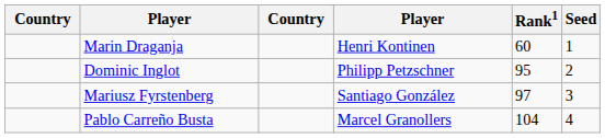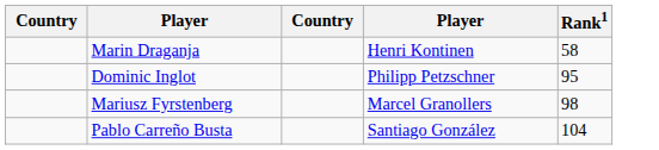 <table class="sortable wikitable">
 <tr>
 <th width="70">Country</th>
 <th width="175">Player</th>
 <th width="70">Country</th>
 <th width="175">Player</th>
 <th>Rank<sup>1</sup></th>
-<th>Seed</th>
 </tr>
 <tr>
 <td></td>
 <td><a href='#'>Marin Draganja</a></td>
 <td></td>
 <td><a href='#'>Henri Kontinen</a></td>
-<td>60</td>
-<td>1</td>
+<td>58</td>
 </tr>
 <tr>
 <td></td>
 <td><a href='#'>Dominic Inglot</a></td>
 <td></td>
 <td><a href='#'>Philipp Petzschner</a></td>
 <td>95</td>
-<td>2</td>
 </tr>
 <tr>
 <td></td>
 <td><a href='#'>Mariusz Fyrstenberg</a></td>
 <td></td>
-<td><a href='#'>Santiago González</a></td>
-<td>97</td>
-<td>3</td>
+<td><a href='#'>Marcel Granollers</a></td>
+<td>98</td>
 </tr>
 <tr>
 <td></td>
 <td><a href='#'>Pablo Carreño Busta</a></td>
 <td></td>
-<td><a href='#'>Marcel Granollers</a></td>
+<td><a href='#'>Santiago González</a></td>
 <td>104</td>
-<td>4</td>
 </tr>
 </table>
